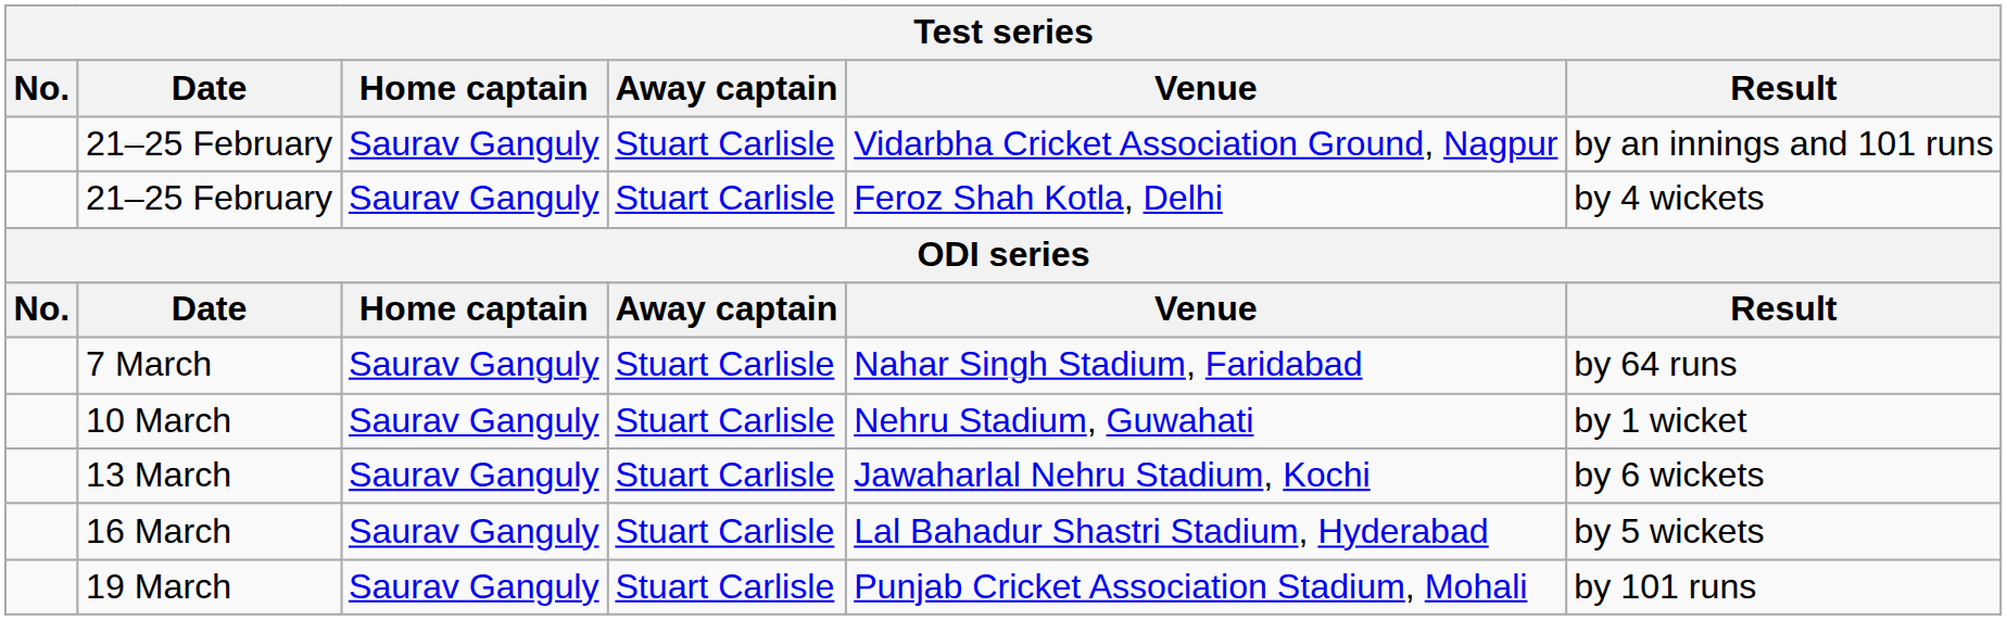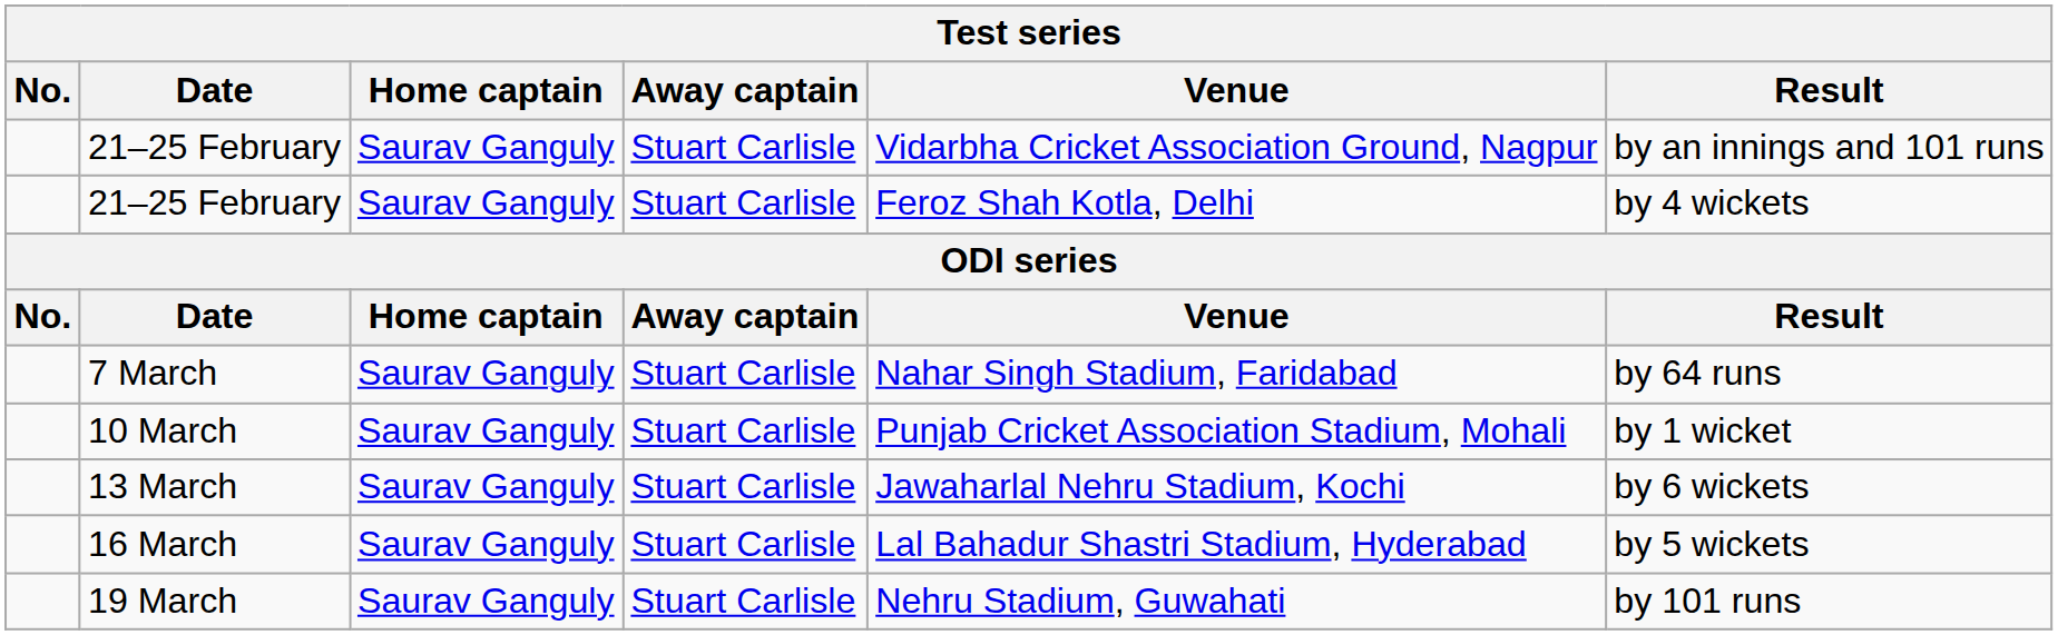 <table class="wikitable">
 <tr>
 <th colspan="9">Test series</th>
 </tr>
 <tr>
 <th>No.</th>
 <th>Date</th>
 <th>Home captain</th>
 <th>Away captain</th>
 <th>Venue</th>
 <th>Result</th>
 </tr>
 <tr>
 <td></td>
 <td>21–25 February</td>
 <td><a href='#'>Saurav Ganguly</a></td>
 <td><a href='#'>Stuart Carlisle</a></td>
 <td><a href='#'>Vidarbha Cricket Association Ground</a>, <a href='#'>Nagpur</a></td>
 <td> by an innings and 101 runs</td>
 </tr>
 <tr>
 <td></td>
 <td>21–25 February</td>
 <td><a href='#'>Saurav Ganguly</a></td>
 <td><a href='#'>Stuart Carlisle</a></td>
 <td><a href='#'>Feroz Shah Kotla</a>, <a href='#'>Delhi</a></td>
 <td> by 4 wickets</td>
 </tr>
 <tr>
 <th colspan="9">ODI series</th>
 </tr>
 <tr>
 <th>No.</th>
 <th>Date</th>
 <th>Home captain</th>
 <th>Away captain</th>
 <th>Venue</th>
 <th>Result</th>
 </tr>
 <tr>
 <td></td>
 <td>7 March</td>
 <td><a href='#'>Saurav Ganguly</a></td>
 <td><a href='#'>Stuart Carlisle</a></td>
 <td><a href='#'>Nahar Singh Stadium</a>, <a href='#'>Faridabad</a></td>
 <td> by 64 runs</td>
 </tr>
 <tr>
 <td></td>
 <td>10 March</td>
 <td><a href='#'>Saurav Ganguly</a></td>
 <td><a href='#'>Stuart Carlisle</a></td>
-<td><a href='#'>Nehru Stadium</a>, <a href='#'>Guwahati</a></td>
+<td><a href='#'>Punjab Cricket Association Stadium</a>, <a href='#'>Mohali</a></td>
 <td> by 1 wicket</td>
 </tr>
 <tr>
 <td></td>
 <td>13 March</td>
 <td><a href='#'>Saurav Ganguly</a></td>
 <td><a href='#'>Stuart Carlisle</a></td>
 <td><a href='#'>Jawaharlal Nehru Stadium</a>, <a href='#'>Kochi</a></td>
 <td> by 6 wickets</td>
 </tr>
 <tr>
 <td></td>
 <td>16 March</td>
 <td><a href='#'>Saurav Ganguly</a></td>
 <td><a href='#'>Stuart Carlisle</a></td>
 <td><a href='#'>Lal Bahadur Shastri Stadium</a>, <a href='#'>Hyderabad</a></td>
 <td> by 5 wickets</td>
 </tr>
 <tr>
 <td></td>
 <td>19 March</td>
 <td><a href='#'>Saurav Ganguly</a></td>
 <td><a href='#'>Stuart Carlisle</a></td>
-<td><a href='#'>Punjab Cricket Association Stadium</a>, <a href='#'>Mohali</a></td>
+<td><a href='#'>Nehru Stadium</a>, <a href='#'>Guwahati</a></td>
 <td> by 101 runs</td>
 </tr>
 </table>
